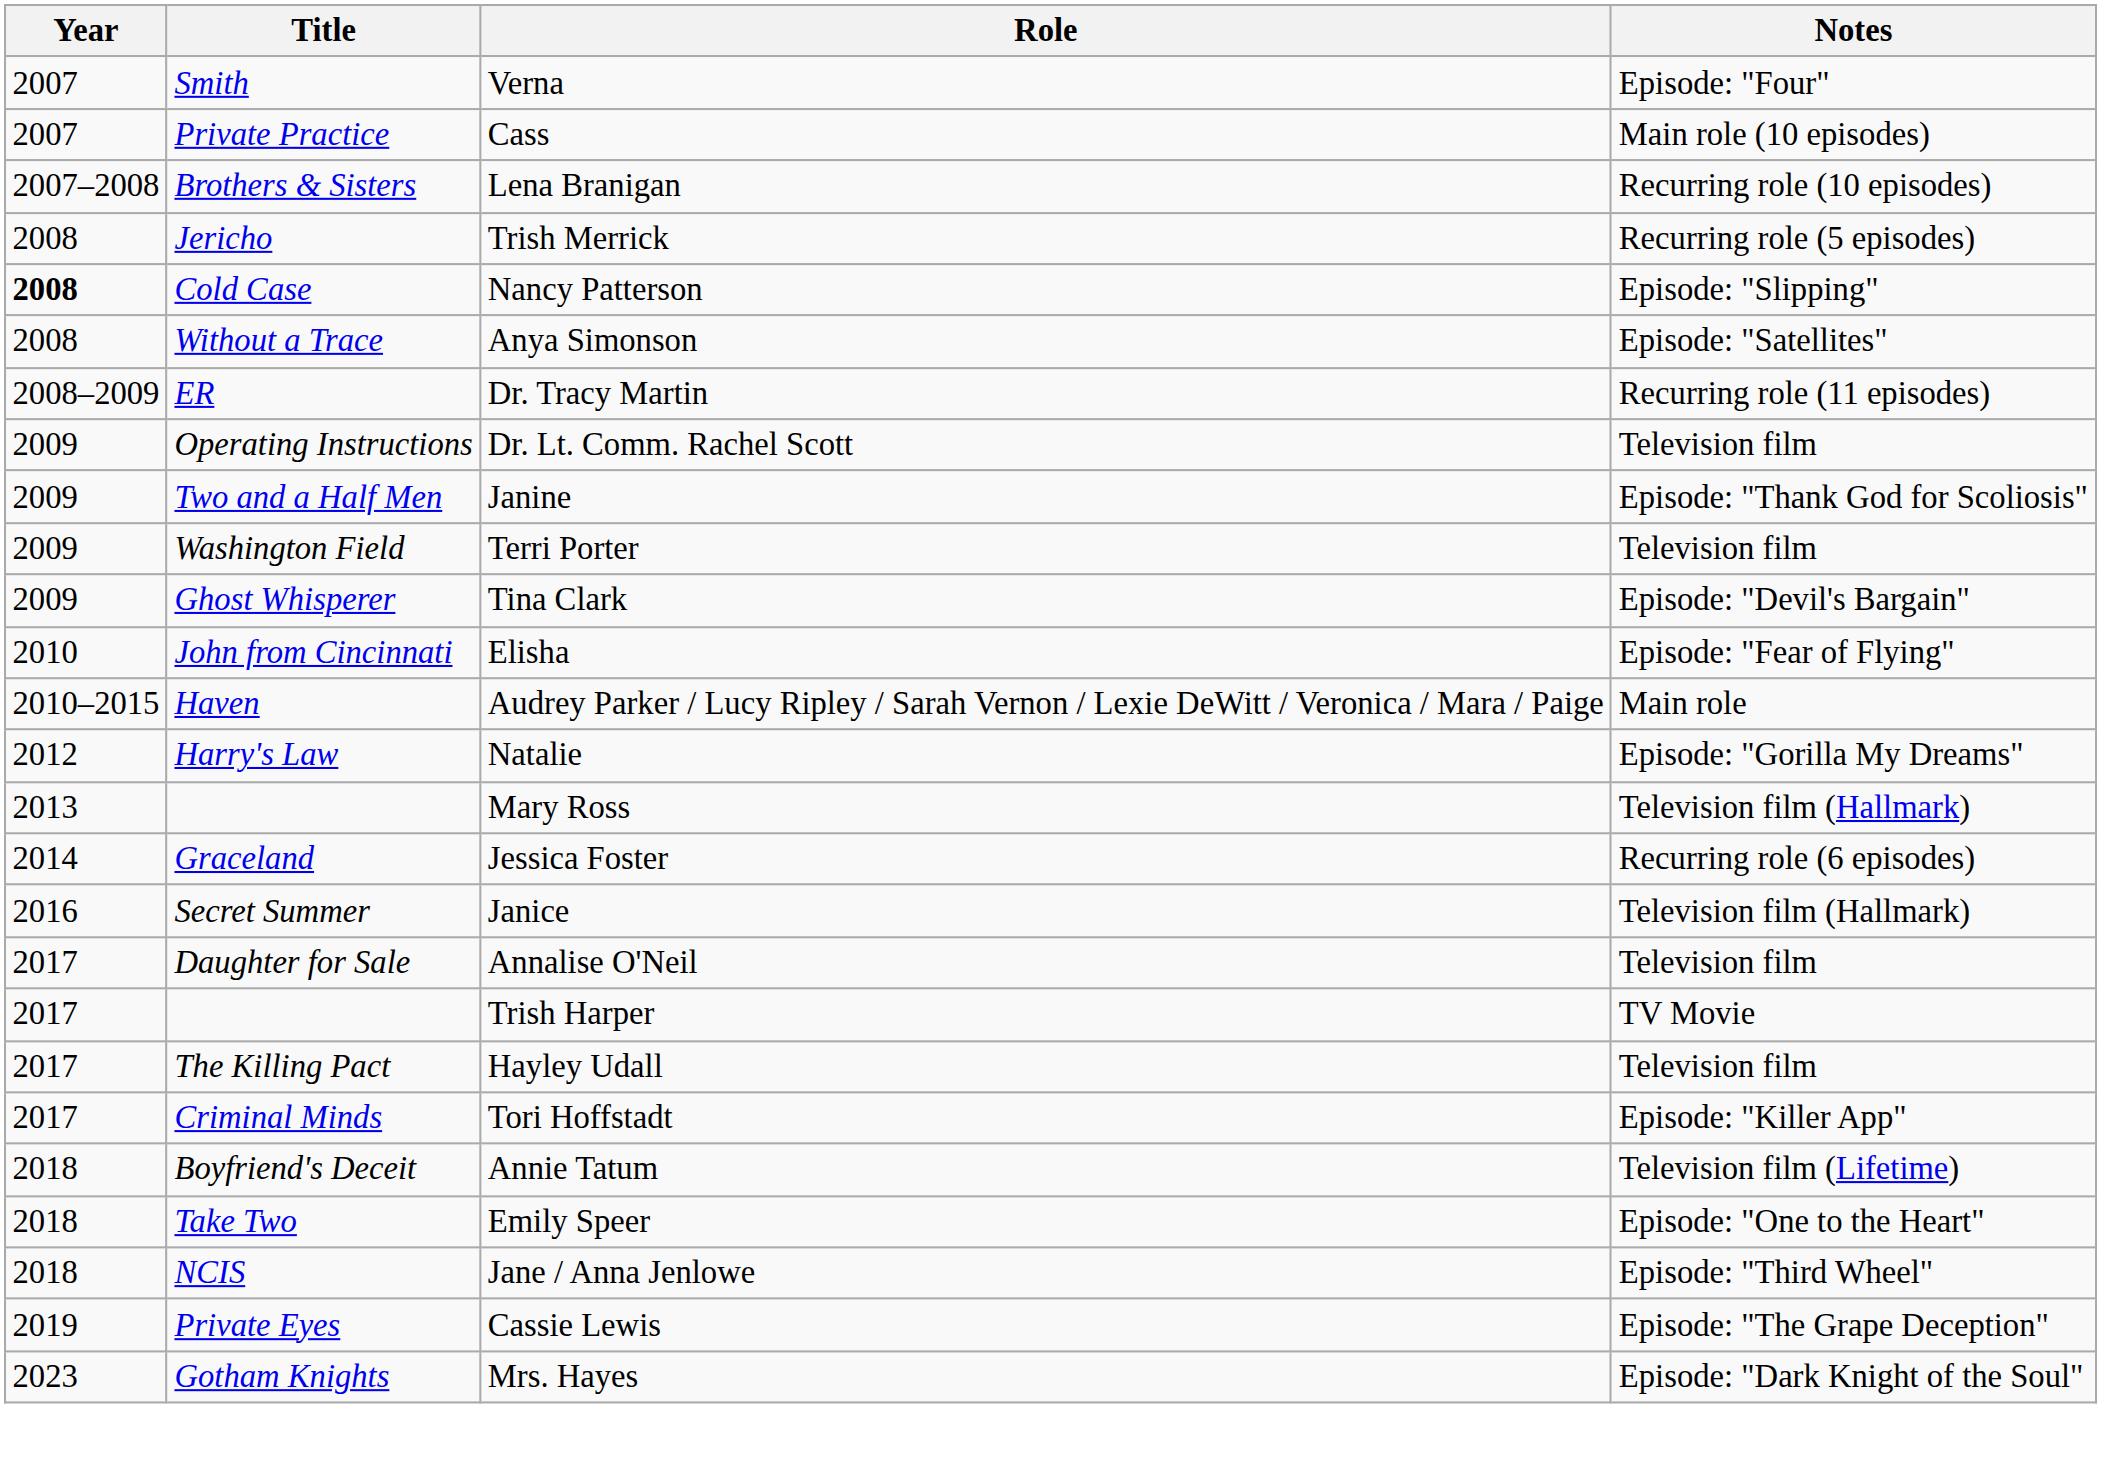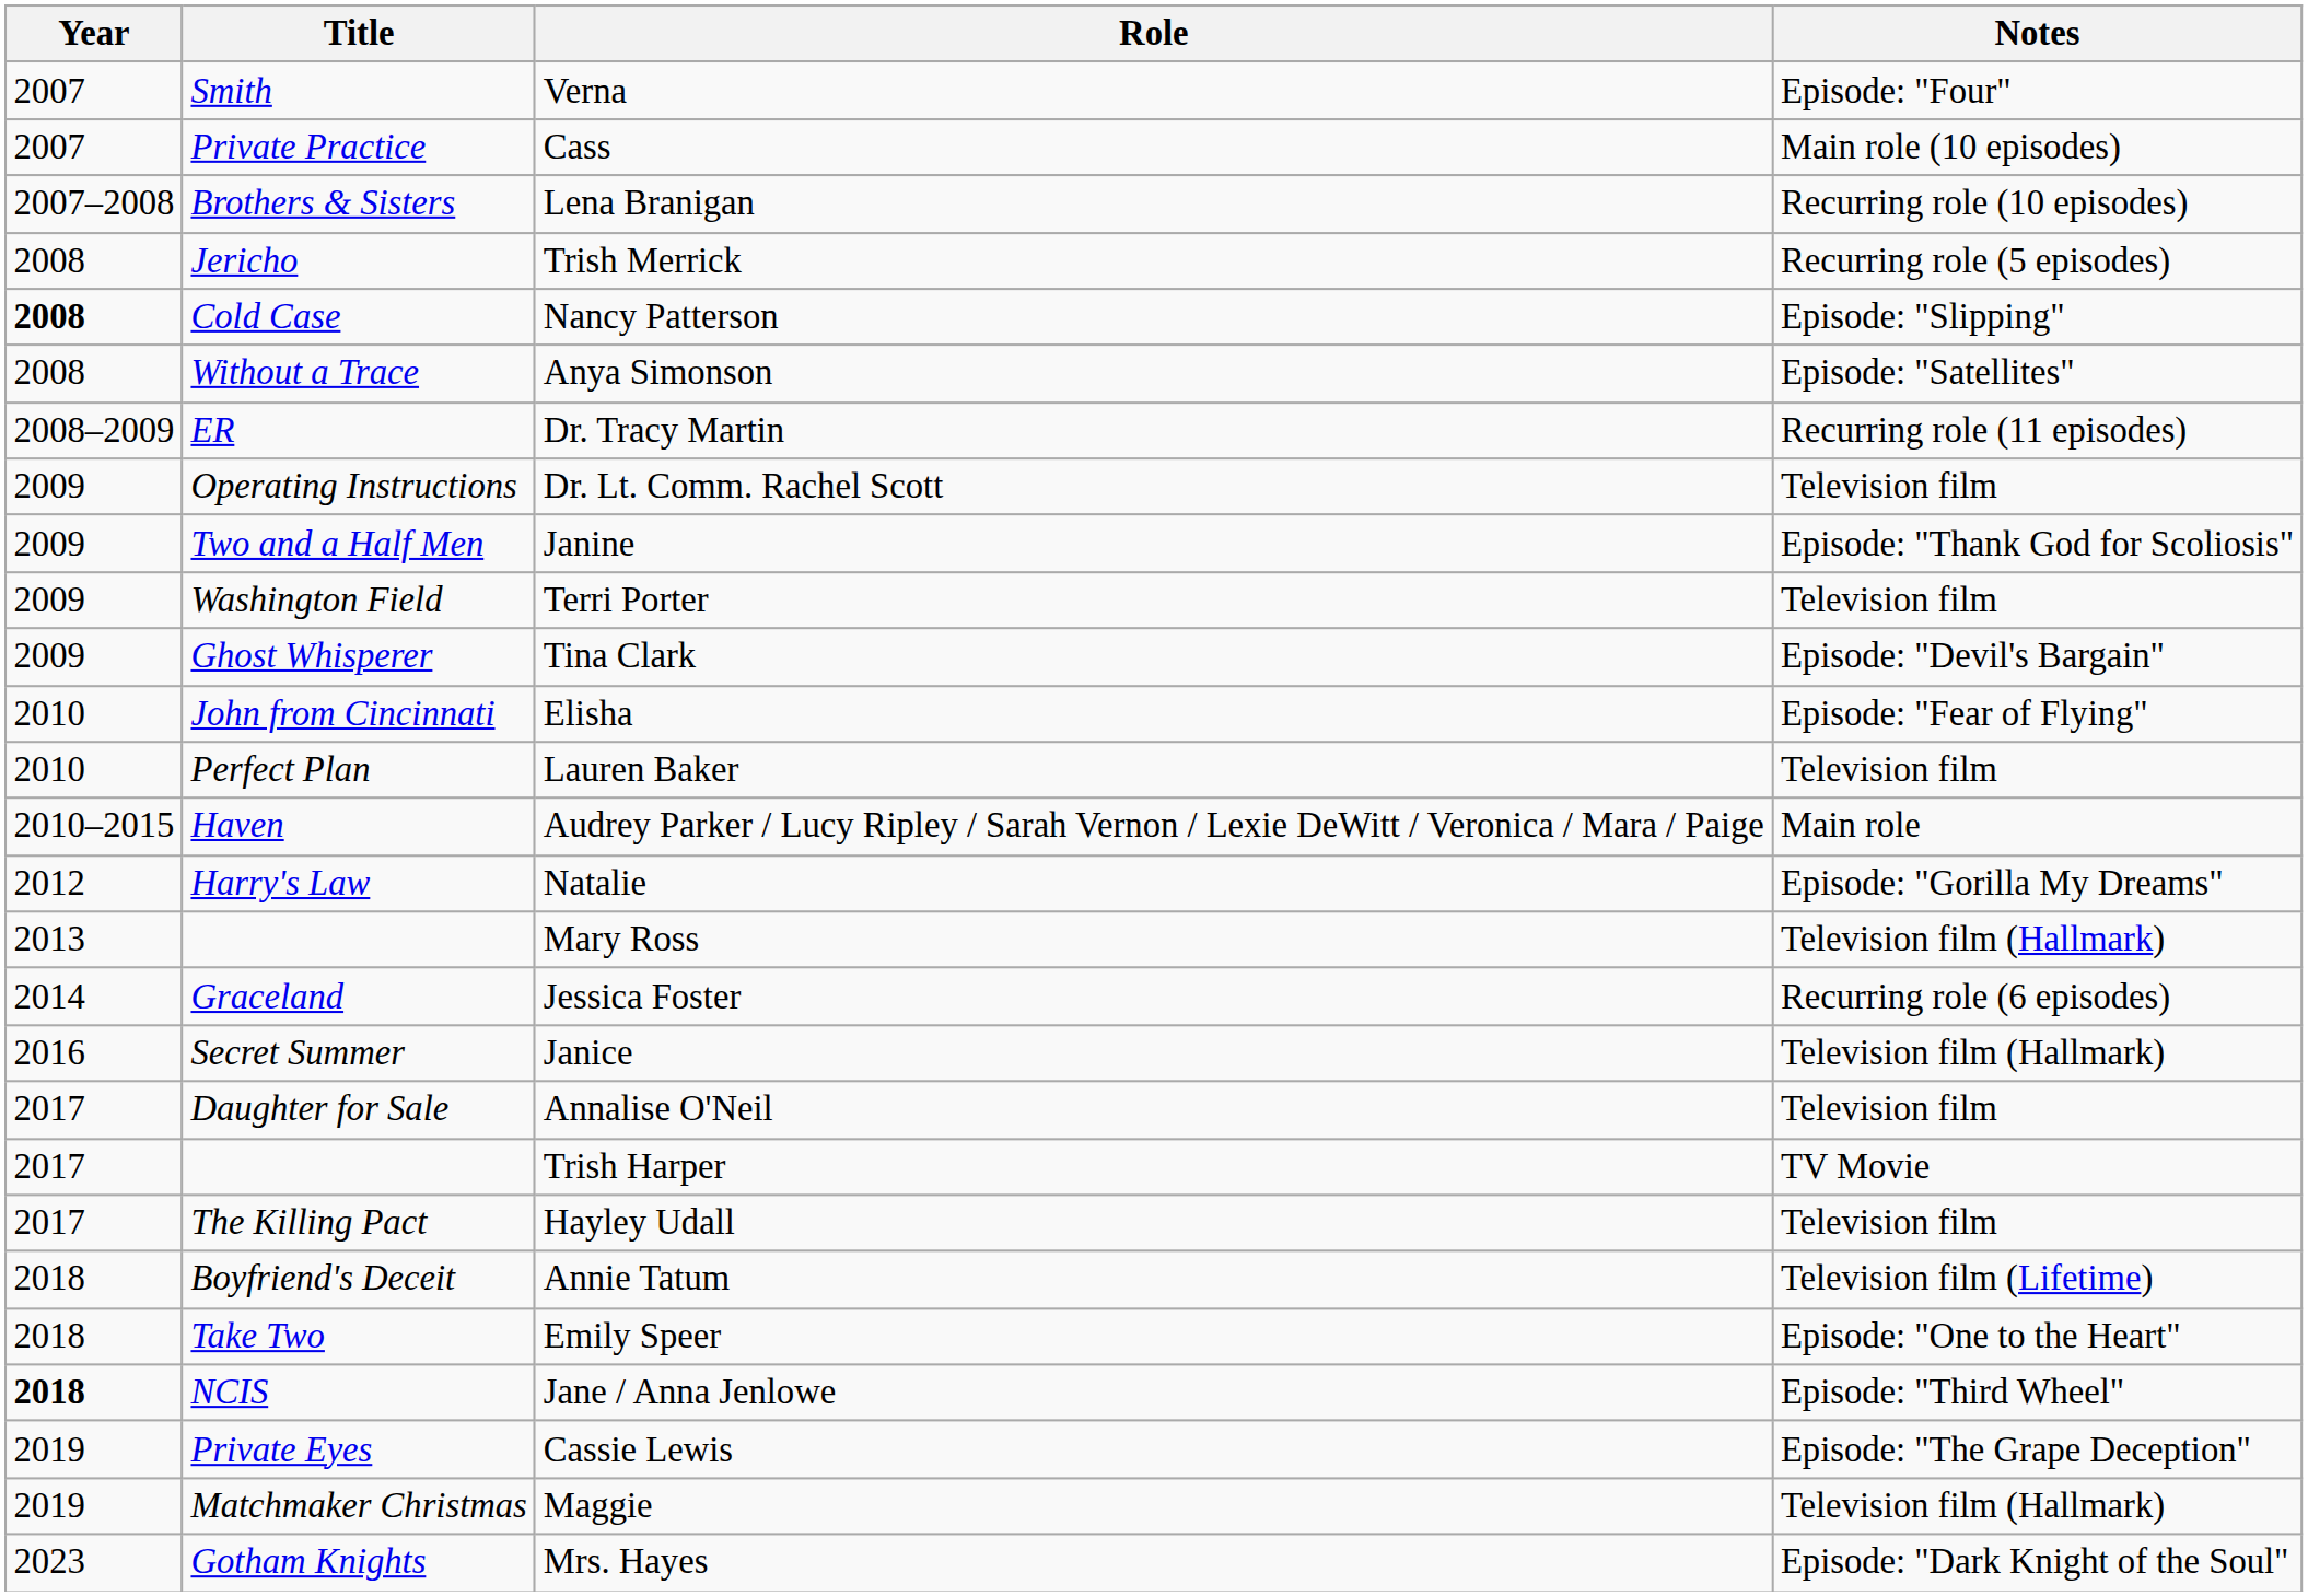 <table class="wikitable sortable">
 <tr>
 <th>Year</th>
 <th>Title</th>
 <th>Role</th>
 <th class="unsortable">Notes</th>
 </tr>
 <tr>
 <td>2007</td>
 <td><em><a href='#'>Smith</a></em></td>
 <td>Verna</td>
 <td>Episode: "Four"</td>
 </tr>
 <tr>
 <td>2007</td>
 <td><em><a href='#'>Private Practice</a></em></td>
 <td>Cass</td>
 <td>Main role (10 episodes)</td>
 </tr>
 <tr>
 <td>2007–2008</td>
 <td><em><a href='#'>Brothers & Sisters</a></em></td>
 <td>Lena Branigan</td>
 <td>Recurring role (10 episodes)</td>
 </tr>
 <tr>
 <td>2008</td>
 <td><em><a href='#'>Jericho</a></em></td>
 <td>Trish Merrick</td>
 <td>Recurring role (5 episodes)</td>
 </tr>
 <tr>
 <td><strong>2008</strong></td>
 <td><em><a href='#'>Cold Case</a></em></td>
 <td>Nancy Patterson</td>
 <td>Episode: "Slipping"</td>
 </tr>
 <tr>
 <td>2008</td>
 <td><em><a href='#'>Without a Trace</a></em></td>
 <td>Anya Simonson</td>
 <td>Episode: "Satellites"</td>
 </tr>
 <tr>
 <td>2008–2009</td>
 <td><em><a href='#'>ER</a></em></td>
 <td>Dr. Tracy Martin</td>
 <td>Recurring role (11 episodes)</td>
 </tr>
 <tr>
 <td>2009</td>
 <td><em>Operating Instructions</em></td>
 <td>Dr. Lt. Comm. Rachel Scott</td>
 <td>Television film</td>
 </tr>
 <tr>
 <td>2009</td>
 <td><em><a href='#'>Two and a Half Men</a></em></td>
 <td>Janine</td>
 <td>Episode: "Thank God for Scoliosis"</td>
 </tr>
 <tr>
 <td>2009</td>
 <td><em>Washington Field</em></td>
 <td>Terri Porter</td>
 <td>Television film</td>
 </tr>
 <tr>
 <td>2009</td>
 <td><em><a href='#'>Ghost Whisperer</a></em></td>
 <td>Tina Clark</td>
 <td>Episode: "Devil's Bargain"</td>
 </tr>
 <tr>
 <td>2010</td>
 <td><em><a href='#'>John from Cincinnati</a></em></td>
 <td>Elisha</td>
 <td>Episode: "Fear of Flying"</td>
 </tr>
 <tr>
+<td>2010</td>
+<td><em>Perfect Plan</em></td>
+<td>Lauren Baker</td>
+<td>Television film</td>
+</tr>
+<tr>
 <td>2010–2015</td>
 <td><em><a href='#'>Haven</a></em></td>
 <td>Audrey Parker / Lucy Ripley / Sarah Vernon / Lexie DeWitt / Veronica / Mara / Paige</td>
 <td>Main role</td>
 </tr>
 <tr>
 <td>2012</td>
 <td><em><a href='#'>Harry's Law</a></em></td>
 <td>Natalie</td>
 <td>Episode: "Gorilla My Dreams"</td>
 </tr>
 <tr>
 <td>2013</td>
 <td><em></em></td>
 <td>Mary Ross</td>
 <td>Television film (<a href='#'>Hallmark</a>)</td>
 </tr>
 <tr>
 <td>2014</td>
 <td><em><a href='#'>Graceland</a></em></td>
 <td>Jessica Foster</td>
 <td>Recurring role (6 episodes)</td>
 </tr>
 <tr>
 <td>2016</td>
 <td><em>Secret Summer</em></td>
 <td>Janice</td>
 <td>Television film (Hallmark)</td>
 </tr>
 <tr>
 <td>2017</td>
 <td><em>Daughter for Sale</em></td>
 <td>Annalise O'Neil</td>
 <td>Television film</td>
 </tr>
 <tr>
 <td>2017</td>
 <td><em></em></td>
 <td>Trish Harper</td>
 <td>TV Movie</td>
 </tr>
 <tr>
 <td>2017</td>
 <td><em>The Killing Pact</em></td>
 <td>Hayley Udall</td>
 <td>Television film</td>
 </tr>
 <tr>
-<td>2017</td>
-<td><em><a href='#'>Criminal Minds</a></em></td>
-<td>Tori Hoffstadt</td>
-<td>Episode: "Killer App"</td>
-</tr>
-<tr>
 <td>2018</td>
 <td><em>Boyfriend's Deceit</em></td>
 <td>Annie Tatum</td>
 <td>Television film (<a href='#'>Lifetime</a>)</td>
 </tr>
 <tr>
 <td>2018</td>
 <td><em><a href='#'>Take Two</a></em></td>
 <td>Emily Speer</td>
 <td>Episode: "One to the Heart"</td>
 </tr>
 <tr>
-<td>2018</td>
+<td><strong>2018</strong></td>
 <td><em><a href='#'>NCIS</a></em></td>
 <td>Jane / Anna Jenlowe</td>
 <td>Episode: "Third Wheel"</td>
 </tr>
 <tr>
 <td>2019</td>
 <td><em> <a href='#'>Private Eyes</a></em></td>
 <td>Cassie Lewis</td>
 <td>Episode: "The Grape Deception"</td>
 </tr>
 <tr>
+<td>2019</td>
+<td><em> Matchmaker Christmas</em></td>
+<td>Maggie</td>
+<td>Television film (Hallmark)</td>
+</tr>
+<tr>
 <td>2023</td>
 <td><em><a href='#'>Gotham Knights</a></em></td>
 <td>Mrs. Hayes</td>
 <td>Episode: "Dark Knight of the Soul"</td>
 </tr>
 </table>
